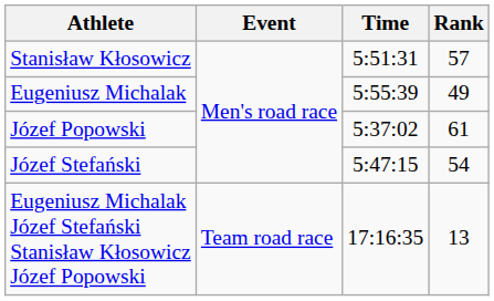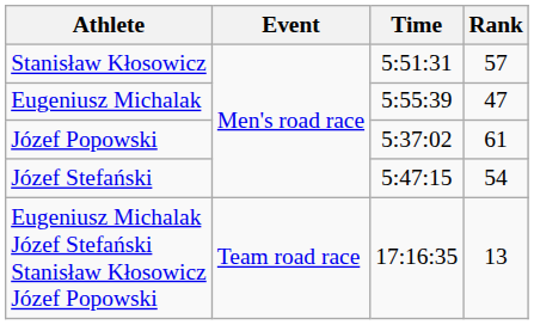 <table class=wikitable style="font-size:90%">
 <tr>
 <th>Athlete</th>
 <th>Event</th>
 <th>Time</th>
 <th>Rank</th>
 </tr>
 <tr align=center>
 <td align=left><a href='#'>Stanisław Kłosowicz</a></td>
 <td align=left rowspan=4><a href='#'>Men's road race</a></td>
 <td>5:51:31</td>
 <td>57</td>
 </tr>
 <tr align=center>
 <td align=left><a href='#'>Eugeniusz Michalak</a></td>
 <td>5:55:39</td>
-<td>49</td>
+<td>47</td>
 </tr>
 <tr align=center>
 <td align=left rowspan=1><a href='#'>Józef Popowski</a></td>
 <td>5:37:02</td>
 <td>61</td>
 </tr>
 <tr align=center>
 <td align=left rowspan=1><a href='#'>Józef Stefański</a></td>
 <td>5:47:15</td>
 <td>54</td>
 </tr>
 <tr align=center>
 <td align=left><a href='#'>Eugeniusz Michalak</a><br><a href='#'>Józef Stefański</a><br><a href='#'>Stanisław Kłosowicz</a><br><a href='#'>Józef Popowski</a></td>
 <td align=left><a href='#'>Team road race</a></td>
 <td>17:16:35</td>
 <td>13</td>
 </tr>
 </table>
